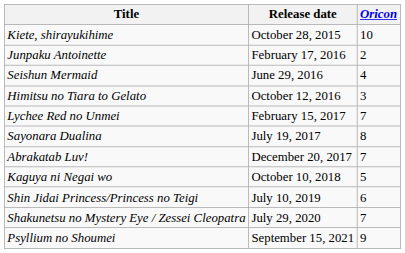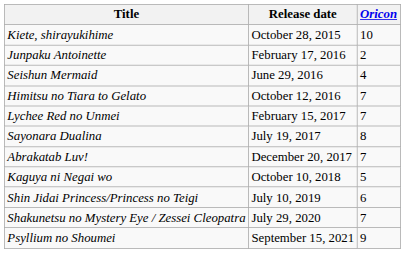 <table class="wikitable">
 <tr>
 <th>Title</th>
 <th>Release date</th>
 <th><em><a href='#'>Oricon</a></em></th>
 </tr>
 <tr>
 <td><em>Kiete, shirayukihime</em></td>
 <td>October 28, 2015</td>
 <td>10</td>
 </tr>
 <tr>
 <td><em>Junpaku Antoinette</em></td>
 <td>February 17, 2016</td>
 <td>2</td>
 </tr>
 <tr>
 <td><em>Seishun Mermaid</em></td>
 <td>June 29, 2016</td>
 <td>4</td>
 </tr>
 <tr>
 <td><em>Himitsu no Tiara to Gelato</em></td>
 <td>October 12, 2016</td>
-<td>3</td>
+<td>7</td>
 </tr>
 <tr>
 <td><em>Lychee Red no Unmei</em></td>
 <td>February 15, 2017</td>
 <td>7</td>
 </tr>
 <tr>
 <td><em>Sayonara Dualina</em></td>
 <td>July 19, 2017</td>
 <td>8</td>
 </tr>
 <tr>
 <td><em>Abrakatab Luv!</em></td>
 <td>December 20, 2017</td>
 <td>7</td>
 </tr>
 <tr>
 <td><em>Kaguya ni Negai wo</em></td>
 <td>October 10, 2018</td>
 <td>5</td>
 </tr>
 <tr>
 <td><em>Shin Jidai Princess/Princess no Teigi</em></td>
 <td>July 10, 2019</td>
 <td>6</td>
 </tr>
 <tr>
 <td><em>Shakunetsu no Mystery Eye / Zessei Cleopatra</em></td>
 <td>July 29, 2020</td>
 <td>7</td>
 </tr>
 <tr>
 <td><em>Psyllium no Shoumei</em></td>
 <td>September 15, 2021</td>
 <td>9</td>
 </tr>
 </table>
